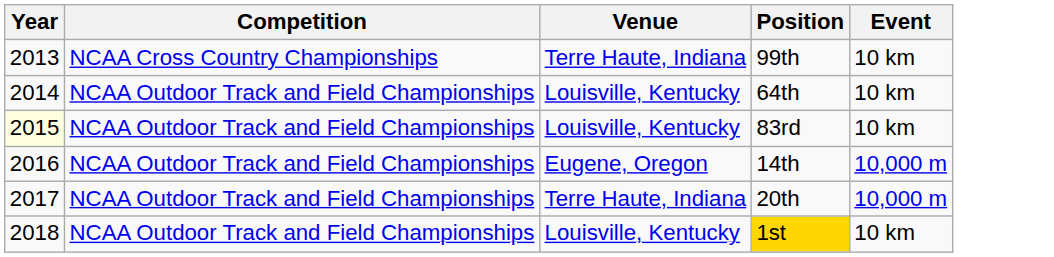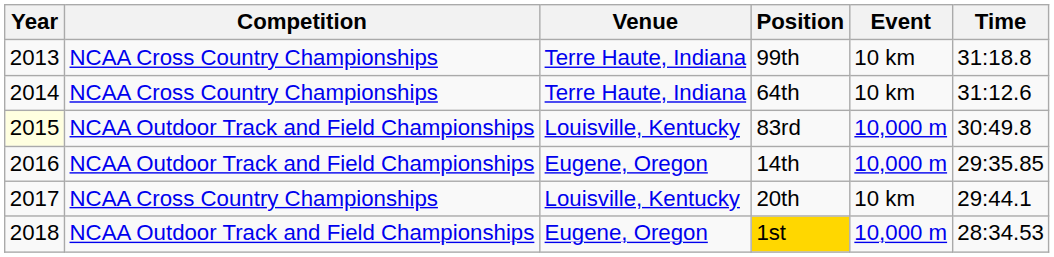 <table class="wikitable">
 <tr>
 <th>Year</th>
 <th>Competition</th>
 <th>Venue</th>
 <th>Position</th>
 <th>Event</th>
+<th>Time</th>
 </tr>
 <tr>
 <td>2013</td>
 <td><a href='#'>NCAA Cross Country Championships</a></td>
 <td><a href='#'>Terre Haute, Indiana</a></td>
 <td>99th</td>
 <td>10 km</td>
+<td>31:18.8</td>
 </tr>
 <tr>
 <td>2014</td>
-<td><a href='#'>NCAA Outdoor Track and Field Championships</a></td>
-<td><a href='#'>Louisville, Kentucky</a></td>
+<td><a href='#'>NCAA Cross Country Championships</a></td>
+<td><a href='#'>Terre Haute, Indiana</a></td>
 <td>64th</td>
 <td>10 km</td>
+<td>31:12.6</td>
 </tr>
 <tr>
 <td style="background: lightyellow;">2015</td>
 <td><a href='#'>NCAA Outdoor Track and Field Championships</a></td>
 <td><a href='#'>Louisville, Kentucky</a></td>
 <td>83rd</td>
-<td>10 km</td>
+<td><a href='#'>10,000 m</a></td>
+<td>30:49.8</td>
 </tr>
 <tr>
 <td>2016</td>
 <td><a href='#'>NCAA Outdoor Track and Field Championships</a></td>
 <td><a href='#'>Eugene, Oregon</a></td>
 <td>14th</td>
 <td><a href='#'>10,000 m</a></td>
+<td>29:35.85</td>
 </tr>
 <tr>
 <td>2017</td>
-<td><a href='#'>NCAA Outdoor Track and Field Championships</a></td>
-<td><a href='#'>Terre Haute, Indiana</a></td>
+<td><a href='#'>NCAA Cross Country Championships</a></td>
+<td><a href='#'>Louisville, Kentucky</a></td>
 <td>20th</td>
-<td><a href='#'>10,000 m</a></td>
+<td>10 km</td>
+<td>29:44.1</td>
 </tr>
 <tr>
 <td>2018</td>
 <td><a href='#'>NCAA Outdoor Track and Field Championships</a></td>
-<td><a href='#'>Louisville, Kentucky</a></td>
+<td><a href='#'>Eugene, Oregon</a></td>
 <td bgcolor=gold>1st</td>
-<td>10 km</td>
+<td><a href='#'>10,000 m</a></td>
+<td>28:34.53</td>
 </tr>
 </table>
